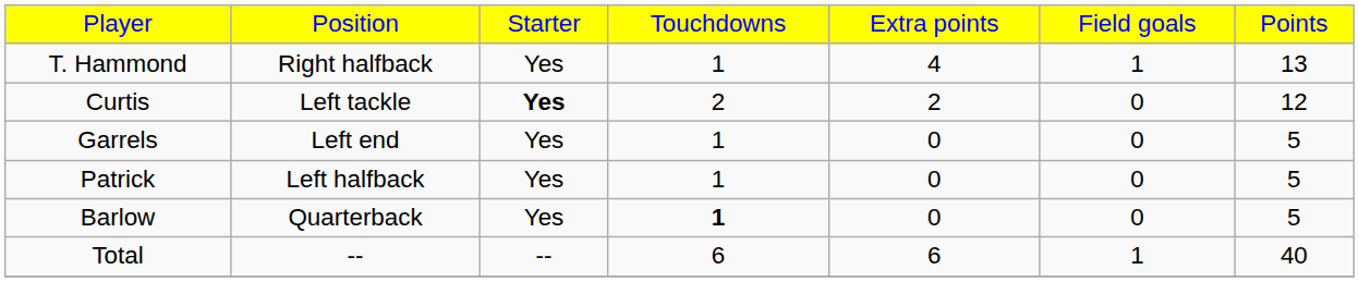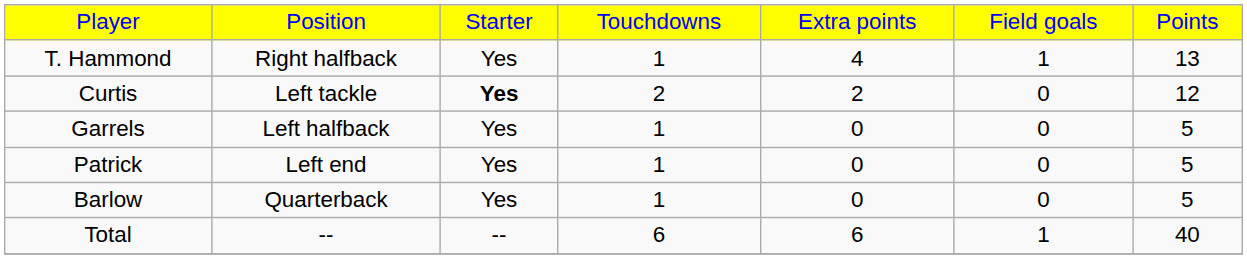 <table class="wikitable" width="70%">
 <tr align="center"  style="background:yellow;color:blue;">
 <td>Player</td>
 <td>Position</td>
 <td>Starter</td>
 <td>Touchdowns</td>
 <td>Extra points</td>
 <td>Field goals</td>
 <td>Points</td>
 </tr>
 <tr align="center" bgcolor="">
 <td>T. Hammond</td>
 <td>Right halfback</td>
 <td>Yes</td>
 <td>1</td>
 <td>4</td>
 <td>1</td>
 <td>13</td>
 </tr>
 <tr align="center" bgcolor="">
 <td>Curtis</td>
 <td>Left tackle</td>
 <td><strong>Yes</strong></td>
 <td>2</td>
 <td>2</td>
 <td>0</td>
 <td>12</td>
 </tr>
 <tr align="center" bgcolor="">
 <td>Garrels</td>
-<td>Left end</td>
+<td>Left halfback</td>
 <td>Yes</td>
 <td>1</td>
 <td>0</td>
 <td>0</td>
 <td>5</td>
 </tr>
 <tr align="center" bgcolor="">
 <td>Patrick</td>
-<td>Left halfback</td>
+<td>Left end</td>
 <td>Yes</td>
 <td>1</td>
 <td>0</td>
 <td>0</td>
 <td>5</td>
 </tr>
 <tr align="center" bgcolor="">
 <td>Barlow</td>
 <td>Quarterback</td>
 <td>Yes</td>
-<td><strong>1</strong></td>
+<td>1</td>
 <td>0</td>
 <td>0</td>
 <td>5</td>
 </tr>
 <tr align="center" bgcolor="">
 <td>Total</td>
 <td>--</td>
 <td>--</td>
 <td>6</td>
 <td>6</td>
 <td>1</td>
 <td>40</td>
 </tr>
 <tr align="center" bgcolor="">
 </tr>
 </table>
